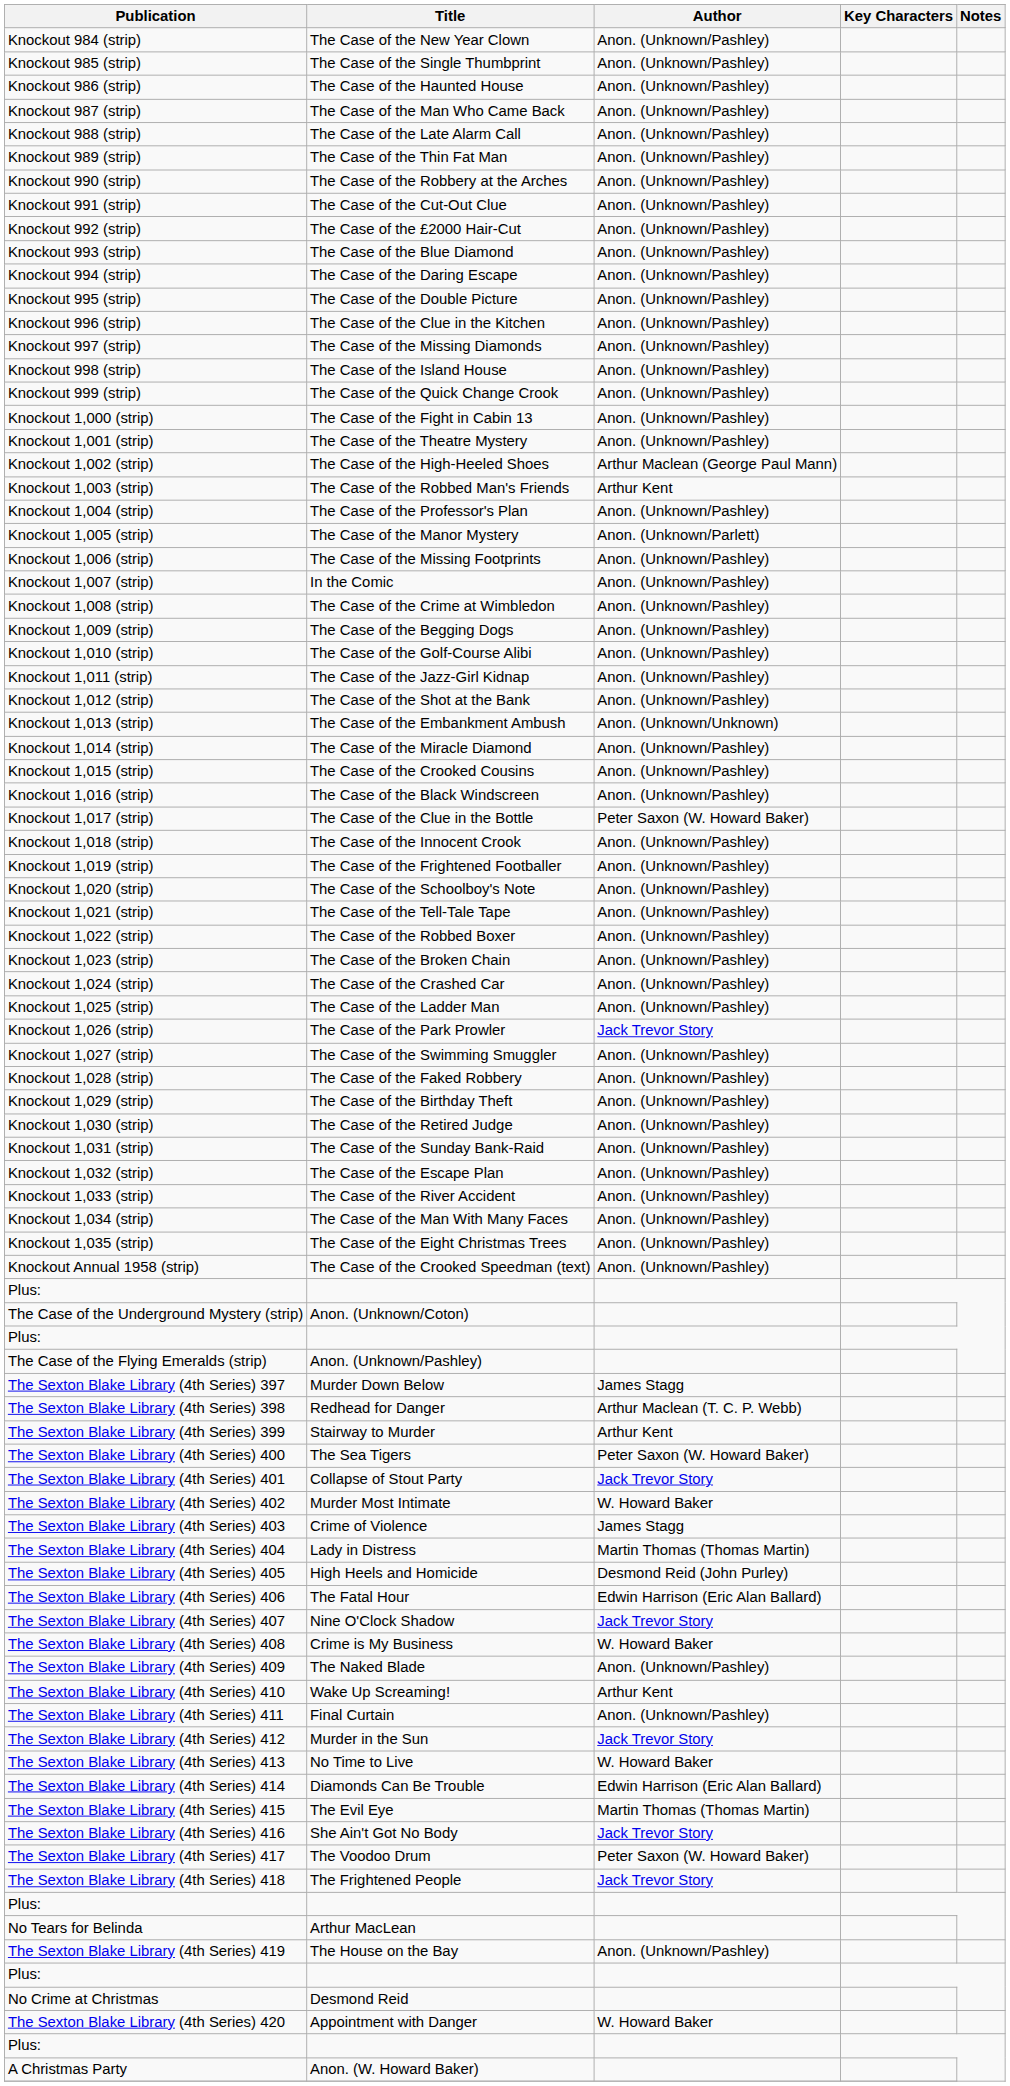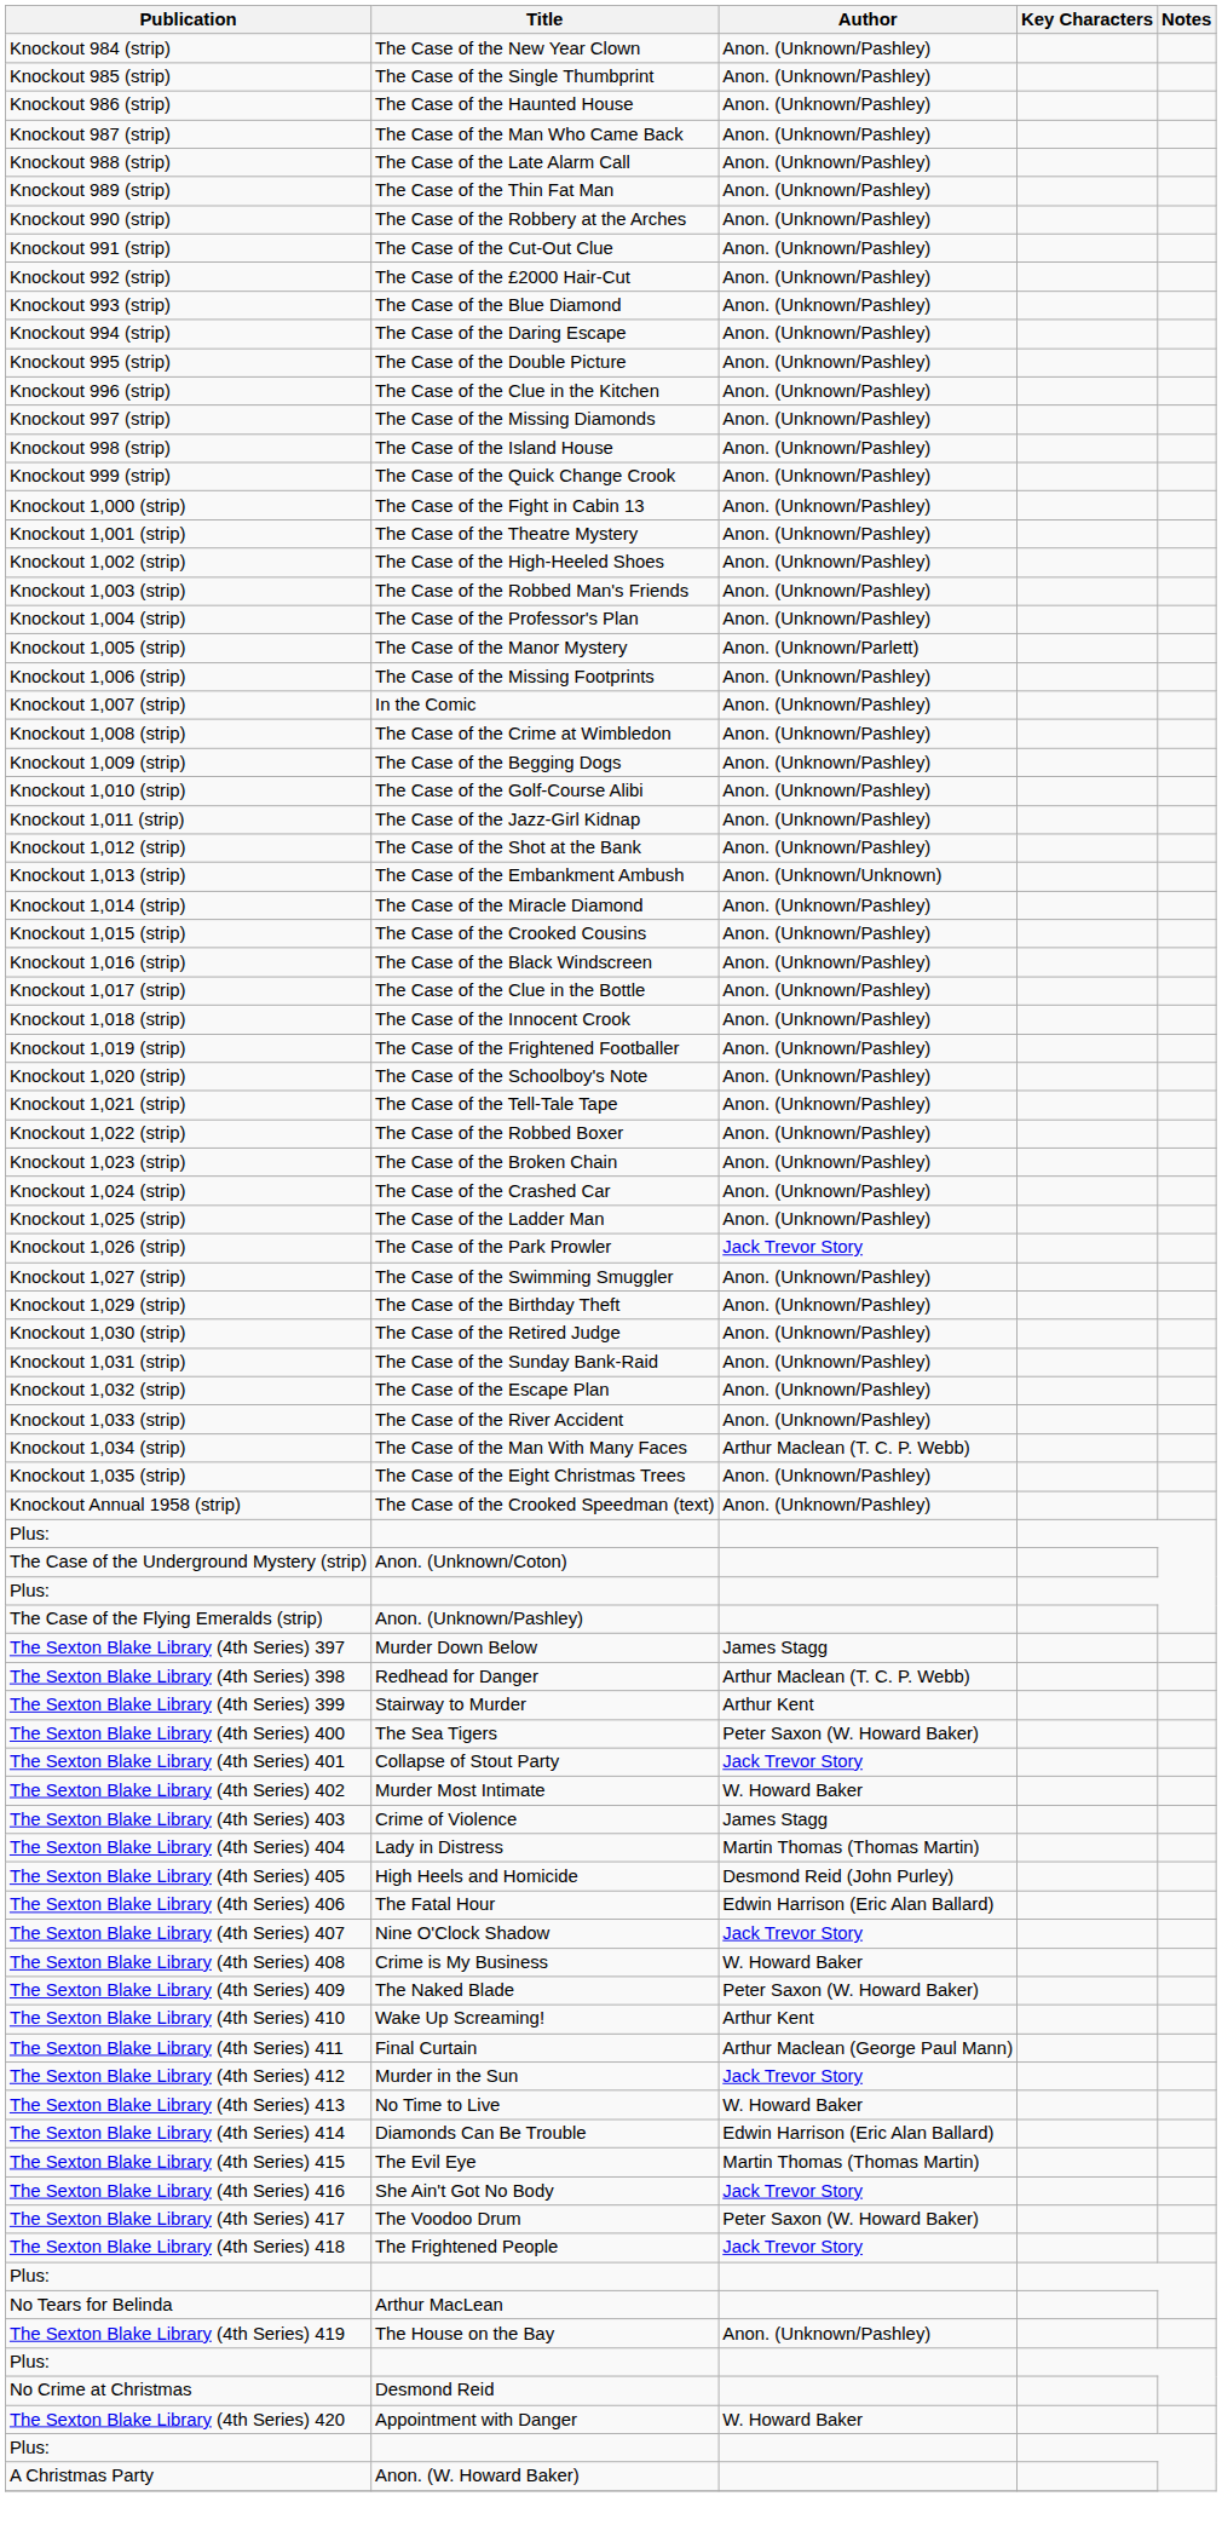 <table class="wikitable">
 <tr>
 <th>Publication</th>
 <th>Title</th>
 <th>Author</th>
 <th>Key Characters</th>
 <th>Notes</th>
 </tr>
 <tr>
 <td>Knockout 984 (strip)</td>
 <td>The Case of the New Year Clown</td>
 <td>Anon. (Unknown/Pashley)</td>
 <td></td>
 <td></td>
 </tr>
 <tr>
 <td>Knockout 985 (strip)</td>
 <td>The Case of the Single Thumbprint</td>
 <td>Anon. (Unknown/Pashley)</td>
 <td></td>
 <td></td>
 </tr>
 <tr>
 <td>Knockout 986 (strip)</td>
 <td>The Case of the Haunted House</td>
 <td>Anon. (Unknown/Pashley)</td>
 <td></td>
 <td></td>
 </tr>
 <tr>
 <td>Knockout 987 (strip)</td>
 <td>The Case of the Man Who Came Back</td>
 <td>Anon. (Unknown/Pashley)</td>
 <td></td>
 <td></td>
 </tr>
 <tr>
 <td>Knockout 988 (strip)</td>
 <td>The Case of the Late Alarm Call</td>
 <td>Anon. (Unknown/Pashley)</td>
 <td></td>
 <td></td>
 </tr>
 <tr>
 <td>Knockout 989 (strip)</td>
 <td>The Case of the Thin Fat Man</td>
 <td>Anon. (Unknown/Pashley)</td>
 <td></td>
 <td></td>
 </tr>
 <tr>
 <td>Knockout 990 (strip)</td>
 <td>The Case of the Robbery at the Arches</td>
 <td>Anon. (Unknown/Pashley)</td>
 <td></td>
 <td></td>
 </tr>
 <tr>
 <td>Knockout 991 (strip)</td>
 <td>The Case of the Cut-Out Clue</td>
 <td>Anon. (Unknown/Pashley)</td>
 <td></td>
 <td></td>
 </tr>
 <tr>
 <td>Knockout 992 (strip)</td>
 <td>The Case of the £2000 Hair-Cut</td>
 <td>Anon. (Unknown/Pashley)</td>
 <td></td>
 <td></td>
 </tr>
 <tr>
 <td>Knockout 993 (strip)</td>
 <td>The Case of the Blue Diamond</td>
 <td>Anon. (Unknown/Pashley)</td>
 <td></td>
 <td></td>
 </tr>
 <tr>
 <td>Knockout 994 (strip)</td>
 <td>The Case of the Daring Escape</td>
 <td>Anon. (Unknown/Pashley)</td>
 <td></td>
 <td></td>
 </tr>
 <tr>
 <td>Knockout 995 (strip)</td>
 <td>The Case of the Double Picture</td>
 <td>Anon. (Unknown/Pashley)</td>
 <td></td>
 <td></td>
 </tr>
 <tr>
 <td>Knockout 996 (strip)</td>
 <td>The Case of the Clue in the Kitchen</td>
 <td>Anon. (Unknown/Pashley)</td>
 <td></td>
 <td></td>
 </tr>
 <tr>
 <td>Knockout 997 (strip)</td>
 <td>The Case of the Missing Diamonds</td>
 <td>Anon. (Unknown/Pashley)</td>
 <td></td>
 <td></td>
 </tr>
 <tr>
 <td>Knockout 998 (strip)</td>
 <td>The Case of the Island House</td>
 <td>Anon. (Unknown/Pashley)</td>
 <td></td>
 <td></td>
 </tr>
 <tr>
 <td>Knockout 999 (strip)</td>
 <td>The Case of the Quick Change Crook</td>
 <td>Anon. (Unknown/Pashley)</td>
 <td></td>
 <td></td>
 </tr>
 <tr>
 <td>Knockout 1,000 (strip)</td>
 <td>The Case of the Fight in Cabin 13</td>
 <td>Anon. (Unknown/Pashley)</td>
 <td></td>
 <td></td>
 </tr>
 <tr>
 <td>Knockout 1,001 (strip)</td>
 <td>The Case of the Theatre Mystery</td>
 <td>Anon. (Unknown/Pashley)</td>
 <td></td>
 <td></td>
 </tr>
 <tr>
 <td>Knockout 1,002 (strip)</td>
 <td>The Case of the High-Heeled Shoes</td>
-<td>Arthur Maclean (George Paul Mann)</td>
+<td>Anon. (Unknown/Pashley)</td>
 <td></td>
 <td></td>
 </tr>
 <tr>
 <td>Knockout 1,003 (strip)</td>
 <td>The Case of the Robbed Man's Friends</td>
-<td>Arthur Kent</td>
+<td>Anon. (Unknown/Pashley)</td>
 <td></td>
 <td></td>
 </tr>
 <tr>
 <td>Knockout 1,004 (strip)</td>
 <td>The Case of the Professor's Plan</td>
 <td>Anon. (Unknown/Pashley)</td>
 <td></td>
 <td></td>
 </tr>
 <tr>
 <td>Knockout 1,005 (strip)</td>
 <td>The Case of the Manor Mystery</td>
 <td>Anon. (Unknown/Parlett)</td>
 <td></td>
 <td></td>
 </tr>
 <tr>
 <td>Knockout 1,006 (strip)</td>
 <td>The Case of the Missing Footprints</td>
 <td>Anon. (Unknown/Pashley)</td>
 <td></td>
 <td></td>
 </tr>
 <tr>
 <td>Knockout 1,007 (strip)</td>
 <td>In the Comic</td>
 <td>Anon. (Unknown/Pashley)</td>
 <td></td>
 <td></td>
 </tr>
 <tr>
 <td>Knockout 1,008 (strip)</td>
 <td>The Case of the Crime at Wimbledon</td>
 <td>Anon. (Unknown/Pashley)</td>
 <td></td>
 <td></td>
 </tr>
 <tr>
 <td>Knockout 1,009 (strip)</td>
 <td>The Case of the Begging Dogs</td>
 <td>Anon. (Unknown/Pashley)</td>
 <td></td>
 <td></td>
 </tr>
 <tr>
 <td>Knockout 1,010 (strip)</td>
 <td>The Case of the Golf-Course Alibi</td>
 <td>Anon. (Unknown/Pashley)</td>
 <td></td>
 <td></td>
 </tr>
 <tr>
 <td>Knockout 1,011 (strip)</td>
 <td>The Case of the Jazz-Girl Kidnap</td>
 <td>Anon. (Unknown/Pashley)</td>
 <td></td>
 <td></td>
 </tr>
 <tr>
 <td>Knockout 1,012 (strip)</td>
 <td>The Case of the Shot at the Bank</td>
 <td>Anon. (Unknown/Pashley)</td>
 <td></td>
 <td></td>
 </tr>
 <tr>
 <td>Knockout 1,013 (strip)</td>
 <td>The Case of the Embankment Ambush</td>
 <td>Anon. (Unknown/Unknown)</td>
 <td></td>
 <td></td>
 </tr>
 <tr>
 <td>Knockout 1,014 (strip)</td>
 <td>The Case of the Miracle Diamond</td>
 <td>Anon. (Unknown/Pashley)</td>
 <td></td>
 <td></td>
 </tr>
 <tr>
 <td>Knockout 1,015 (strip)</td>
 <td>The Case of the Crooked Cousins</td>
 <td>Anon. (Unknown/Pashley)</td>
 <td></td>
 <td></td>
 </tr>
 <tr>
 <td>Knockout 1,016 (strip)</td>
 <td>The Case of the Black Windscreen</td>
 <td>Anon. (Unknown/Pashley)</td>
 <td></td>
 <td></td>
 </tr>
 <tr>
 <td>Knockout 1,017 (strip)</td>
 <td>The Case of the Clue in the Bottle</td>
-<td>Peter Saxon (W. Howard Baker)</td>
+<td>Anon. (Unknown/Pashley)</td>
 <td></td>
 <td></td>
 </tr>
 <tr>
 <td>Knockout 1,018 (strip)</td>
 <td>The Case of the Innocent Crook</td>
 <td>Anon. (Unknown/Pashley)</td>
 <td></td>
 <td></td>
 </tr>
 <tr>
 <td>Knockout 1,019 (strip)</td>
 <td>The Case of the Frightened Footballer</td>
 <td>Anon. (Unknown/Pashley)</td>
 <td></td>
 <td></td>
 </tr>
 <tr>
 <td>Knockout 1,020 (strip)</td>
 <td>The Case of the Schoolboy's Note</td>
 <td>Anon. (Unknown/Pashley)</td>
 <td></td>
 <td></td>
 </tr>
 <tr>
 <td>Knockout 1,021 (strip)</td>
 <td>The Case of the Tell-Tale Tape</td>
 <td>Anon. (Unknown/Pashley)</td>
 <td></td>
 <td></td>
 </tr>
 <tr>
 <td>Knockout 1,022 (strip)</td>
 <td>The Case of the Robbed Boxer</td>
 <td>Anon. (Unknown/Pashley)</td>
 <td></td>
 <td></td>
 </tr>
 <tr>
 <td>Knockout 1,023 (strip)</td>
 <td>The Case of the Broken Chain</td>
 <td>Anon. (Unknown/Pashley)</td>
 <td></td>
 <td></td>
 </tr>
 <tr>
 <td>Knockout 1,024 (strip)</td>
 <td>The Case of the Crashed Car</td>
 <td>Anon. (Unknown/Pashley)</td>
 <td></td>
 <td></td>
 </tr>
 <tr>
 <td>Knockout 1,025 (strip)</td>
 <td>The Case of the Ladder Man</td>
 <td>Anon. (Unknown/Pashley)</td>
 <td></td>
 <td></td>
 </tr>
 <tr>
 <td>Knockout 1,026 (strip)</td>
 <td>The Case of the Park Prowler</td>
 <td><a href='#'>Jack Trevor Story</a></td>
 <td></td>
 <td></td>
 </tr>
 <tr>
 <td>Knockout 1,027 (strip)</td>
 <td>The Case of the Swimming Smuggler</td>
 <td>Anon. (Unknown/Pashley)</td>
 <td></td>
 <td></td>
 </tr>
 <tr>
-<td>Knockout 1,028 (strip)</td>
-<td>The Case of the Faked Robbery</td>
-<td>Anon. (Unknown/Pashley)</td>
-<td></td>
-<td></td>
-</tr>
-<tr>
 <td>Knockout 1,029 (strip)</td>
 <td>The Case of the Birthday Theft</td>
 <td>Anon. (Unknown/Pashley)</td>
 <td></td>
 <td></td>
 </tr>
 <tr>
 <td>Knockout 1,030 (strip)</td>
 <td>The Case of the Retired Judge</td>
 <td>Anon. (Unknown/Pashley)</td>
 <td></td>
 <td></td>
 </tr>
 <tr>
 <td>Knockout 1,031 (strip)</td>
 <td>The Case of the Sunday Bank-Raid</td>
 <td>Anon. (Unknown/Pashley)</td>
 <td></td>
 <td></td>
 </tr>
 <tr>
 <td>Knockout 1,032 (strip)</td>
 <td>The Case of the Escape Plan</td>
 <td>Anon. (Unknown/Pashley)</td>
 <td></td>
 <td></td>
 </tr>
 <tr>
 <td>Knockout 1,033 (strip)</td>
 <td>The Case of the River Accident</td>
 <td>Anon. (Unknown/Pashley)</td>
 <td></td>
 <td></td>
 </tr>
 <tr>
 <td>Knockout 1,034 (strip)</td>
 <td>The Case of the Man With Many Faces</td>
-<td>Anon. (Unknown/Pashley)</td>
+<td>Arthur Maclean (T. C. P. Webb)</td>
 <td></td>
 <td></td>
 </tr>
 <tr>
 <td>Knockout 1,035 (strip)</td>
 <td>The Case of the Eight Christmas Trees</td>
 <td>Anon. (Unknown/Pashley)</td>
 <td></td>
 <td></td>
 </tr>
 <tr>
 <td>Knockout Annual 1958 (strip)</td>
 <td>The Case of the Crooked Speedman (text)</td>
 <td>Anon. (Unknown/Pashley)</td>
 <td></td>
 <td></td>
 </tr>
 <tr>
 <td>Plus:</td>
 <td></td>
 <td></td>
 </tr>
 <tr>
 <td>The Case of the Underground Mystery (strip)</td>
 <td>Anon. (Unknown/Coton)</td>
 <td></td>
 <td></td>
 </tr>
 <tr>
 <td>Plus:</td>
 <td></td>
 <td></td>
 </tr>
 <tr>
 <td>The Case of the Flying Emeralds (strip)</td>
 <td>Anon. (Unknown/Pashley)</td>
 <td></td>
 <td></td>
 </tr>
 <tr>
 <td><a href='#'>The Sexton Blake Library</a> (4th Series) 397</td>
 <td>Murder Down Below</td>
 <td>James Stagg</td>
 <td></td>
 <td></td>
 </tr>
 <tr>
 <td><a href='#'>The Sexton Blake Library</a> (4th Series) 398</td>
 <td>Redhead for Danger</td>
 <td>Arthur Maclean (T. C. P. Webb)</td>
 <td></td>
 <td></td>
 </tr>
 <tr>
 <td><a href='#'>The Sexton Blake Library</a> (4th Series) 399</td>
 <td>Stairway to Murder</td>
 <td>Arthur Kent</td>
 <td></td>
 <td></td>
 </tr>
 <tr>
 <td><a href='#'>The Sexton Blake Library</a> (4th Series) 400</td>
 <td>The Sea Tigers</td>
 <td>Peter Saxon (W. Howard Baker)</td>
 <td></td>
 <td></td>
 </tr>
 <tr>
 <td><a href='#'>The Sexton Blake Library</a> (4th Series) 401</td>
 <td>Collapse of Stout Party</td>
 <td><a href='#'>Jack Trevor Story</a></td>
 <td></td>
 <td></td>
 </tr>
 <tr>
 <td><a href='#'>The Sexton Blake Library</a> (4th Series) 402</td>
 <td>Murder Most Intimate</td>
 <td>W. Howard Baker</td>
 <td></td>
 <td></td>
 </tr>
 <tr>
 <td><a href='#'>The Sexton Blake Library</a> (4th Series) 403</td>
 <td>Crime of Violence</td>
 <td>James Stagg</td>
 <td></td>
 <td></td>
 </tr>
 <tr>
 <td><a href='#'>The Sexton Blake Library</a> (4th Series) 404</td>
 <td>Lady in Distress</td>
 <td>Martin Thomas (Thomas Martin)</td>
 <td></td>
 <td></td>
 </tr>
 <tr>
 <td><a href='#'>The Sexton Blake Library</a> (4th Series) 405</td>
 <td>High Heels and Homicide</td>
 <td>Desmond Reid (John Purley)</td>
 <td></td>
 <td></td>
 </tr>
 <tr>
 <td><a href='#'>The Sexton Blake Library</a> (4th Series) 406</td>
 <td>The Fatal Hour</td>
 <td>Edwin Harrison (Eric Alan Ballard)</td>
 <td></td>
 <td></td>
 </tr>
 <tr>
 <td><a href='#'>The Sexton Blake Library</a> (4th Series) 407</td>
 <td>Nine O'Clock Shadow</td>
 <td><a href='#'>Jack Trevor Story</a></td>
 <td></td>
 <td></td>
 </tr>
 <tr>
 <td><a href='#'>The Sexton Blake Library</a> (4th Series) 408</td>
 <td>Crime is My Business</td>
 <td>W. Howard Baker</td>
 <td></td>
 <td></td>
 </tr>
 <tr>
 <td><a href='#'>The Sexton Blake Library</a> (4th Series) 409</td>
 <td>The Naked Blade</td>
-<td>Anon. (Unknown/Pashley)</td>
+<td>Peter Saxon (W. Howard Baker)</td>
 <td></td>
 <td></td>
 </tr>
 <tr>
 <td><a href='#'>The Sexton Blake Library</a> (4th Series) 410</td>
 <td>Wake Up Screaming!</td>
 <td>Arthur Kent</td>
 <td></td>
 <td></td>
 </tr>
 <tr>
 <td><a href='#'>The Sexton Blake Library</a> (4th Series) 411</td>
 <td>Final Curtain</td>
-<td>Anon. (Unknown/Pashley)</td>
+<td>Arthur Maclean (George Paul Mann)</td>
 <td></td>
 <td></td>
 </tr>
 <tr>
 <td><a href='#'>The Sexton Blake Library</a> (4th Series) 412</td>
 <td>Murder in the Sun</td>
 <td><a href='#'>Jack Trevor Story</a></td>
 <td></td>
 <td></td>
 </tr>
 <tr>
 <td><a href='#'>The Sexton Blake Library</a> (4th Series) 413</td>
 <td>No Time to Live</td>
 <td>W. Howard Baker</td>
 <td></td>
 <td></td>
 </tr>
 <tr>
 <td><a href='#'>The Sexton Blake Library</a> (4th Series) 414</td>
 <td>Diamonds Can Be Trouble</td>
 <td>Edwin Harrison (Eric Alan Ballard)</td>
 <td></td>
 <td></td>
 </tr>
 <tr>
 <td><a href='#'>The Sexton Blake Library</a> (4th Series) 415</td>
 <td>The Evil Eye</td>
 <td>Martin Thomas (Thomas Martin)</td>
 <td></td>
 <td></td>
 </tr>
 <tr>
 <td><a href='#'>The Sexton Blake Library</a> (4th Series) 416</td>
 <td>She Ain't Got No Body</td>
 <td><a href='#'>Jack Trevor Story</a></td>
 <td></td>
 <td></td>
 </tr>
 <tr>
 <td><a href='#'>The Sexton Blake Library</a> (4th Series) 417</td>
 <td>The Voodoo Drum</td>
 <td>Peter Saxon (W. Howard Baker)</td>
 <td></td>
 <td></td>
 </tr>
 <tr>
 <td><a href='#'>The Sexton Blake Library</a> (4th Series) 418</td>
 <td>The Frightened People</td>
 <td><a href='#'>Jack Trevor Story</a></td>
 <td></td>
 <td></td>
 </tr>
 <tr>
 <td>Plus:</td>
 <td></td>
 <td></td>
 </tr>
 <tr>
 <td>No Tears for Belinda</td>
 <td>Arthur MacLean</td>
 <td></td>
 <td></td>
 </tr>
 <tr>
 <td><a href='#'>The Sexton Blake Library</a> (4th Series) 419</td>
 <td>The House on the Bay</td>
 <td>Anon. (Unknown/Pashley)</td>
 <td></td>
 <td></td>
 </tr>
 <tr>
 <td>Plus:</td>
 <td></td>
 <td></td>
 </tr>
 <tr>
 <td>No Crime at Christmas</td>
 <td>Desmond Reid</td>
 <td></td>
 <td></td>
 </tr>
 <tr>
 <td><a href='#'>The Sexton Blake Library</a> (4th Series) 420</td>
 <td>Appointment with Danger</td>
 <td>W. Howard Baker</td>
 <td></td>
 <td></td>
 </tr>
 <tr>
 <td>Plus:</td>
 <td></td>
 <td></td>
 </tr>
 <tr>
 <td>A Christmas Party</td>
 <td>Anon. (W. Howard Baker)</td>
 <td></td>
 <td></td>
 </tr>
 <tr>
 </tr>
 </table>
